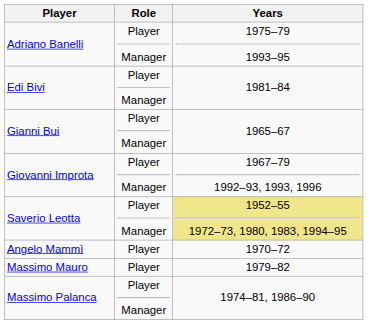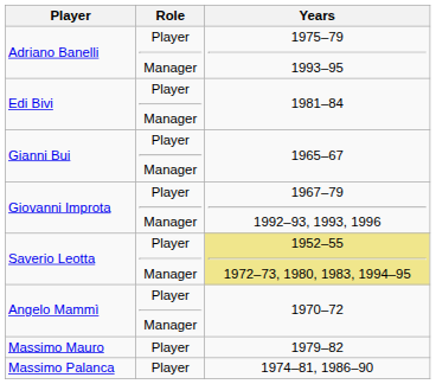 <table class="wikitable" style="text-align:center; width:40%">
 <tr>
 <th>Player</th>
 <th>Role</th>
 <th>Years</th>
 </tr>
 <tr>
 <td style="text-align:left"> <a href='#'>Adriano Banelli</a></td>
 <td>Player <hr> Manager</td>
 <td>1975–79 <hr> 1993–95</td>
 </tr>
 <tr>
 <td style="text-align:left"> <a href='#'>Edi Bivi</a></td>
 <td>Player <hr> Manager</td>
 <td>1981–84</td>
 </tr>
 <tr>
 <td style="text-align:left"> <a href='#'>Gianni Bui</a></td>
 <td>Player <hr> Manager</td>
 <td>1965–67</td>
 </tr>
 <tr>
 <td style="text-align:left"> <a href='#'>Giovanni Improta</a></td>
 <td>Player <hr> Manager</td>
 <td>1967–79 <hr> 1992–93, 1993, 1996</td>
 </tr>
 <tr>
 <td style="text-align:left"> <a href='#'>Saverio Leotta</a></td>
 <td>Player <hr> Manager</td>
 <td style="background: khaki;">1952–55 <hr> 1972–73, 1980, 1983, 1994–95</td>
 </tr>
 <tr>
 <td style="text-align:left"> <a href='#'>Angelo Mammì</a></td>
-<td>Player</td>
+<td>Player <hr> Manager</td>
 <td>1970–72</td>
 </tr>
 <tr>
 <td style="text-align:left"> <a href='#'>Massimo Mauro</a></td>
 <td>Player</td>
 <td>1979–82</td>
 </tr>
 <tr>
 <td style="text-align:left"> <a href='#'>Massimo Palanca</a></td>
-<td>Player <hr> Manager</td>
+<td>Player</td>
 <td>1974–81, 1986–90</td>
 </tr>
 </table>
